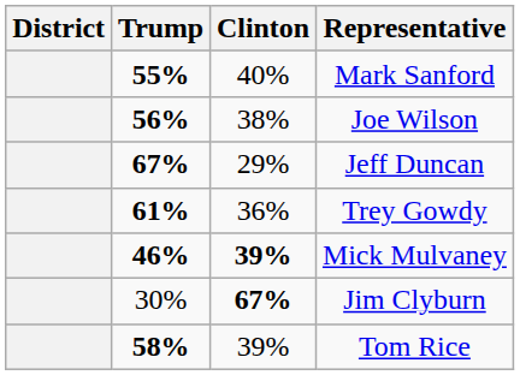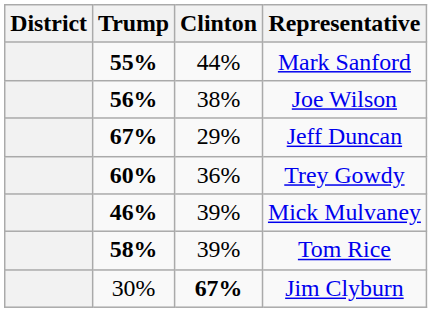 <table class=wikitable>
 <tr>
 <th>District</th>
 <th>Trump</th>
 <th>Clinton</th>
 <th>Representative</th>
 </tr>
 <tr align=center>
 <th></th>
 <td><strong>55%</strong></td>
-<td>40%</td>
+<td>44%</td>
 <td><a href='#'>Mark Sanford</a></td>
 </tr>
 <tr align=center>
 <th></th>
 <td><strong>56%</strong></td>
 <td>38%</td>
 <td><a href='#'>Joe Wilson</a></td>
 </tr>
 <tr align=center>
 <th></th>
 <td><strong>67%</strong></td>
 <td>29%</td>
 <td><a href='#'>Jeff Duncan</a></td>
 </tr>
 <tr align=center>
 <th></th>
-<td><strong>61%</strong></td>
+<td><strong>60%</strong></td>
 <td>36%</td>
 <td><a href='#'>Trey Gowdy</a></td>
 </tr>
 <tr align=center>
 <th></th>
 <td><strong>46%</strong></td>
-<td><strong>39%</strong></td>
+<td>39%</td>
 <td><a href='#'>Mick Mulvaney</a></td>
+</tr>
+<tr align=center>
+<th></th>
+<td><strong>58%</strong></td>
+<td>39%</td>
+<td><a href='#'>Tom Rice</a></td>
 </tr>
 <tr align=center>
 <th></th>
 <td>30%</td>
 <td><strong>67%</strong></td>
 <td><a href='#'>Jim Clyburn</a></td>
 </tr>
-<tr align=center>
-<th></th>
-<td><strong>58%</strong></td>
-<td>39%</td>
-<td><a href='#'>Tom Rice</a></td>
-</tr>
 </table>
